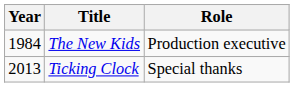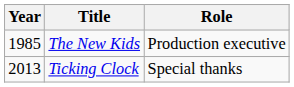 <table class="wikitable">
 <tr>
 <th>Year</th>
 <th>Title</th>
 <th>Role</th>
 </tr>
 <tr>
-<td>1984</td>
+<td>1985</td>
 <td><em><a href='#'>The New Kids</a></em></td>
 <td>Production executive</td>
 </tr>
 <tr>
 <td>2013</td>
 <td><em><a href='#'>Ticking Clock</a></em></td>
 <td>Special thanks</td>
 </tr>
 </table>
